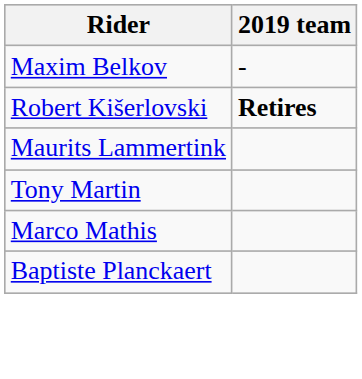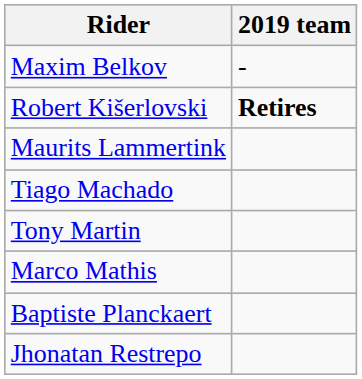 <table class="wikitable">
 <tr>
 <th>Rider</th>
 <th>2019 team</th>
 </tr>
 <tr>
 <td><a href='#'>Maxim Belkov</a></td>
 <td>-</td>
 </tr>
 <tr>
 <td><a href='#'>Robert Kišerlovski</a></td>
 <td><strong>Retires</strong></td>
 </tr>
 <tr>
 <td><a href='#'>Maurits Lammertink</a></td>
 <td></td>
 </tr>
 <tr>
+<td><a href='#'>Tiago Machado</a></td>
+<td></td>
+</tr>
+<tr>
 <td><a href='#'>Tony Martin</a></td>
 <td></td>
 </tr>
 <tr>
 <td><a href='#'>Marco Mathis</a></td>
 <td></td>
 </tr>
 <tr>
 <td><a href='#'>Baptiste Planckaert</a></td>
 <td></td>
 </tr>
+<tr>
+<td><a href='#'>Jhonatan Restrepo</a></td>
+<td></td>
+</tr>
 </table>
